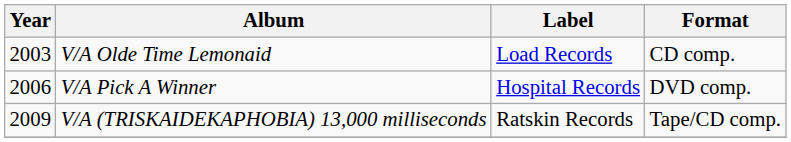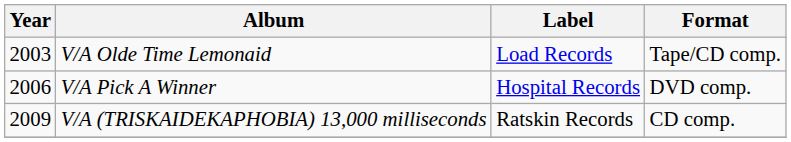 <table class="wikitable sortable">
 <tr>
 <th>Year</th>
 <th>Album</th>
 <th>Label</th>
 <th>Format</th>
 </tr>
 <tr>
 <td>2003</td>
 <td><em>V/A Olde Time Lemonaid</em></td>
 <td><a href='#'>Load Records</a></td>
-<td>CD comp.</td>
+<td>Tape/CD comp.</td>
 </tr>
 <tr>
 <td>2006</td>
 <td><em>V/A Pick A Winner</em></td>
 <td><a href='#'>Hospital Records</a></td>
 <td>DVD comp.</td>
 </tr>
 <tr>
 <td>2009</td>
 <td><em>V/A (TRISKAIDEKAPHOBIA) 13,000 milliseconds</em></td>
 <td>Ratskin Records</td>
-<td>Tape/CD comp.</td>
+<td>CD comp.</td>
 </tr>
 <tr>
 </tr>
 </table>
